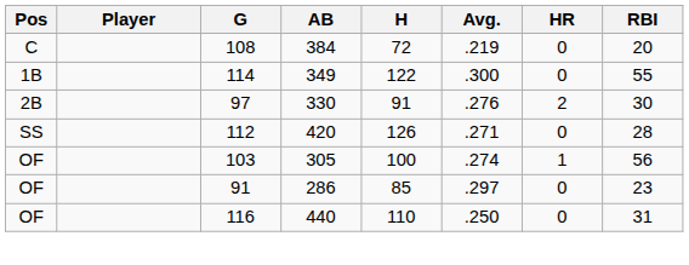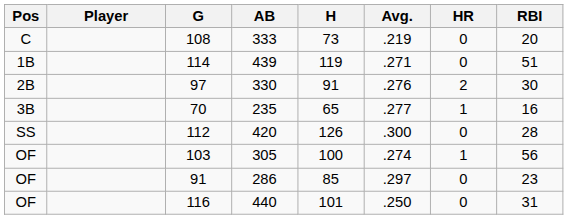 <table class="wikitable sortable">
 <tr>
 <th bgcolor="#DDDDFF" width="5%">Pos</th>
 <th bgcolor="#DDDDFF" width="16%">Player</th>
 <th bgcolor="#DDDDFF" width="9%">G</th>
 <th bgcolor="#DDDDFF" width="9%">AB</th>
 <th bgcolor="#DDDDFF" width="9%">H</th>
 <th bgcolor="#DDDDFF" width="9%">Avg.</th>
 <th bgcolor="#DDDDFF" width="9%">HR</th>
 <th bgcolor="#DDDDFF" width="9%">RBI</th>
 </tr>
 <tr align="center">
 <td>C</td>
 <td></td>
 <td>108</td>
-<td>384</td>
-<td>72</td>
+<td>333</td>
+<td>73</td>
 <td>.219</td>
 <td>0</td>
 <td>20</td>
 </tr>
 <tr align="center">
 <td>1B</td>
 <td></td>
 <td>114</td>
-<td>349</td>
-<td>122</td>
-<td>.300</td>
+<td>439</td>
+<td>119</td>
+<td>.271</td>
 <td>0</td>
-<td>55</td>
+<td>51</td>
 </tr>
 <tr align="center">
 <td>2B</td>
 <td></td>
 <td>97</td>
 <td>330</td>
 <td>91</td>
 <td>.276</td>
 <td>2</td>
 <td>30</td>
 </tr>
 <tr align="center">
+<td>3B</td>
+<td></td>
+<td>70</td>
+<td>235</td>
+<td>65</td>
+<td>.277</td>
+<td>1</td>
+<td>16</td>
+</tr>
+<tr align="center">
 <td>SS</td>
 <td></td>
 <td>112</td>
 <td>420</td>
 <td>126</td>
-<td>.271</td>
+<td>.300</td>
 <td>0</td>
 <td>28</td>
 </tr>
 <tr align="center">
 <td>OF</td>
 <td></td>
 <td>103</td>
 <td>305</td>
 <td>100</td>
 <td>.274</td>
 <td>1</td>
 <td>56</td>
 </tr>
 <tr align="center">
 <td>OF</td>
 <td></td>
 <td>91</td>
 <td>286</td>
 <td>85</td>
 <td>.297</td>
 <td>0</td>
 <td>23</td>
 </tr>
 <tr align="center">
 <td>OF</td>
 <td></td>
 <td>116</td>
 <td>440</td>
-<td>110</td>
+<td>101</td>
 <td>.250</td>
 <td>0</td>
 <td>31</td>
 </tr>
 </table>
